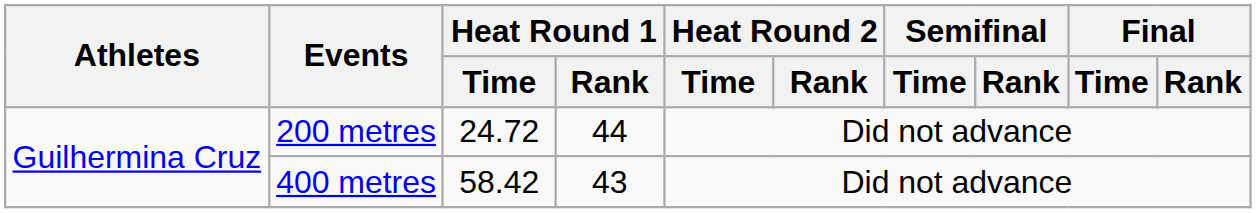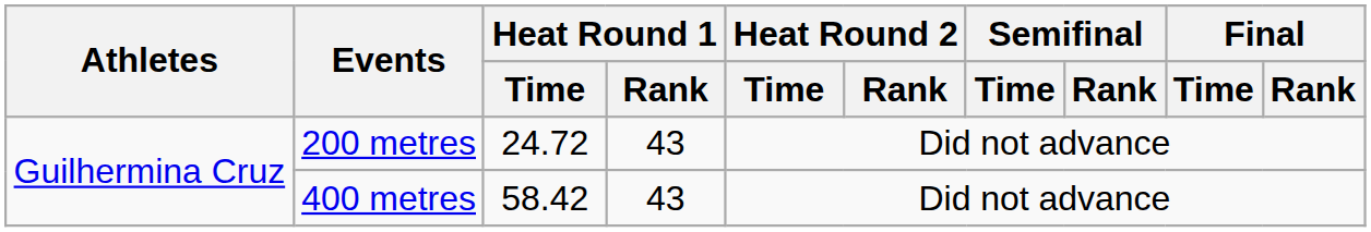 <table class=wikitable style=font-size:90%>
 <tr>
 <th rowspan=2>Athletes</th>
 <th rowspan=2>Events</th>
 <th colspan=2>Heat Round 1</th>
 <th colspan=2>Heat Round 2</th>
 <th colspan=2>Semifinal</th>
 <th colspan=2>Final</th>
 </tr>
 <tr>
 <th>Time</th>
 <th>Rank</th>
 <th>Time</th>
 <th>Rank</th>
 <th>Time</th>
 <th>Rank</th>
 <th>Time</th>
 <th>Rank</th>
 </tr>
 <tr>
 <td rowspan=2><a href='#'>Guilhermina Cruz</a></td>
 <td><a href='#'>200 metres</a></td>
 <td align=center>24.72</td>
-<td align=center>44</td>
+<td align=center>43</td>
 <td colspan=6 align=center>Did not advance</td>
 </tr>
 <tr>
 <td><a href='#'>400 metres</a></td>
 <td align=center>58.42</td>
 <td align=center>43</td>
 <td colspan=6 align=center>Did not advance</td>
 </tr>
 </table>
